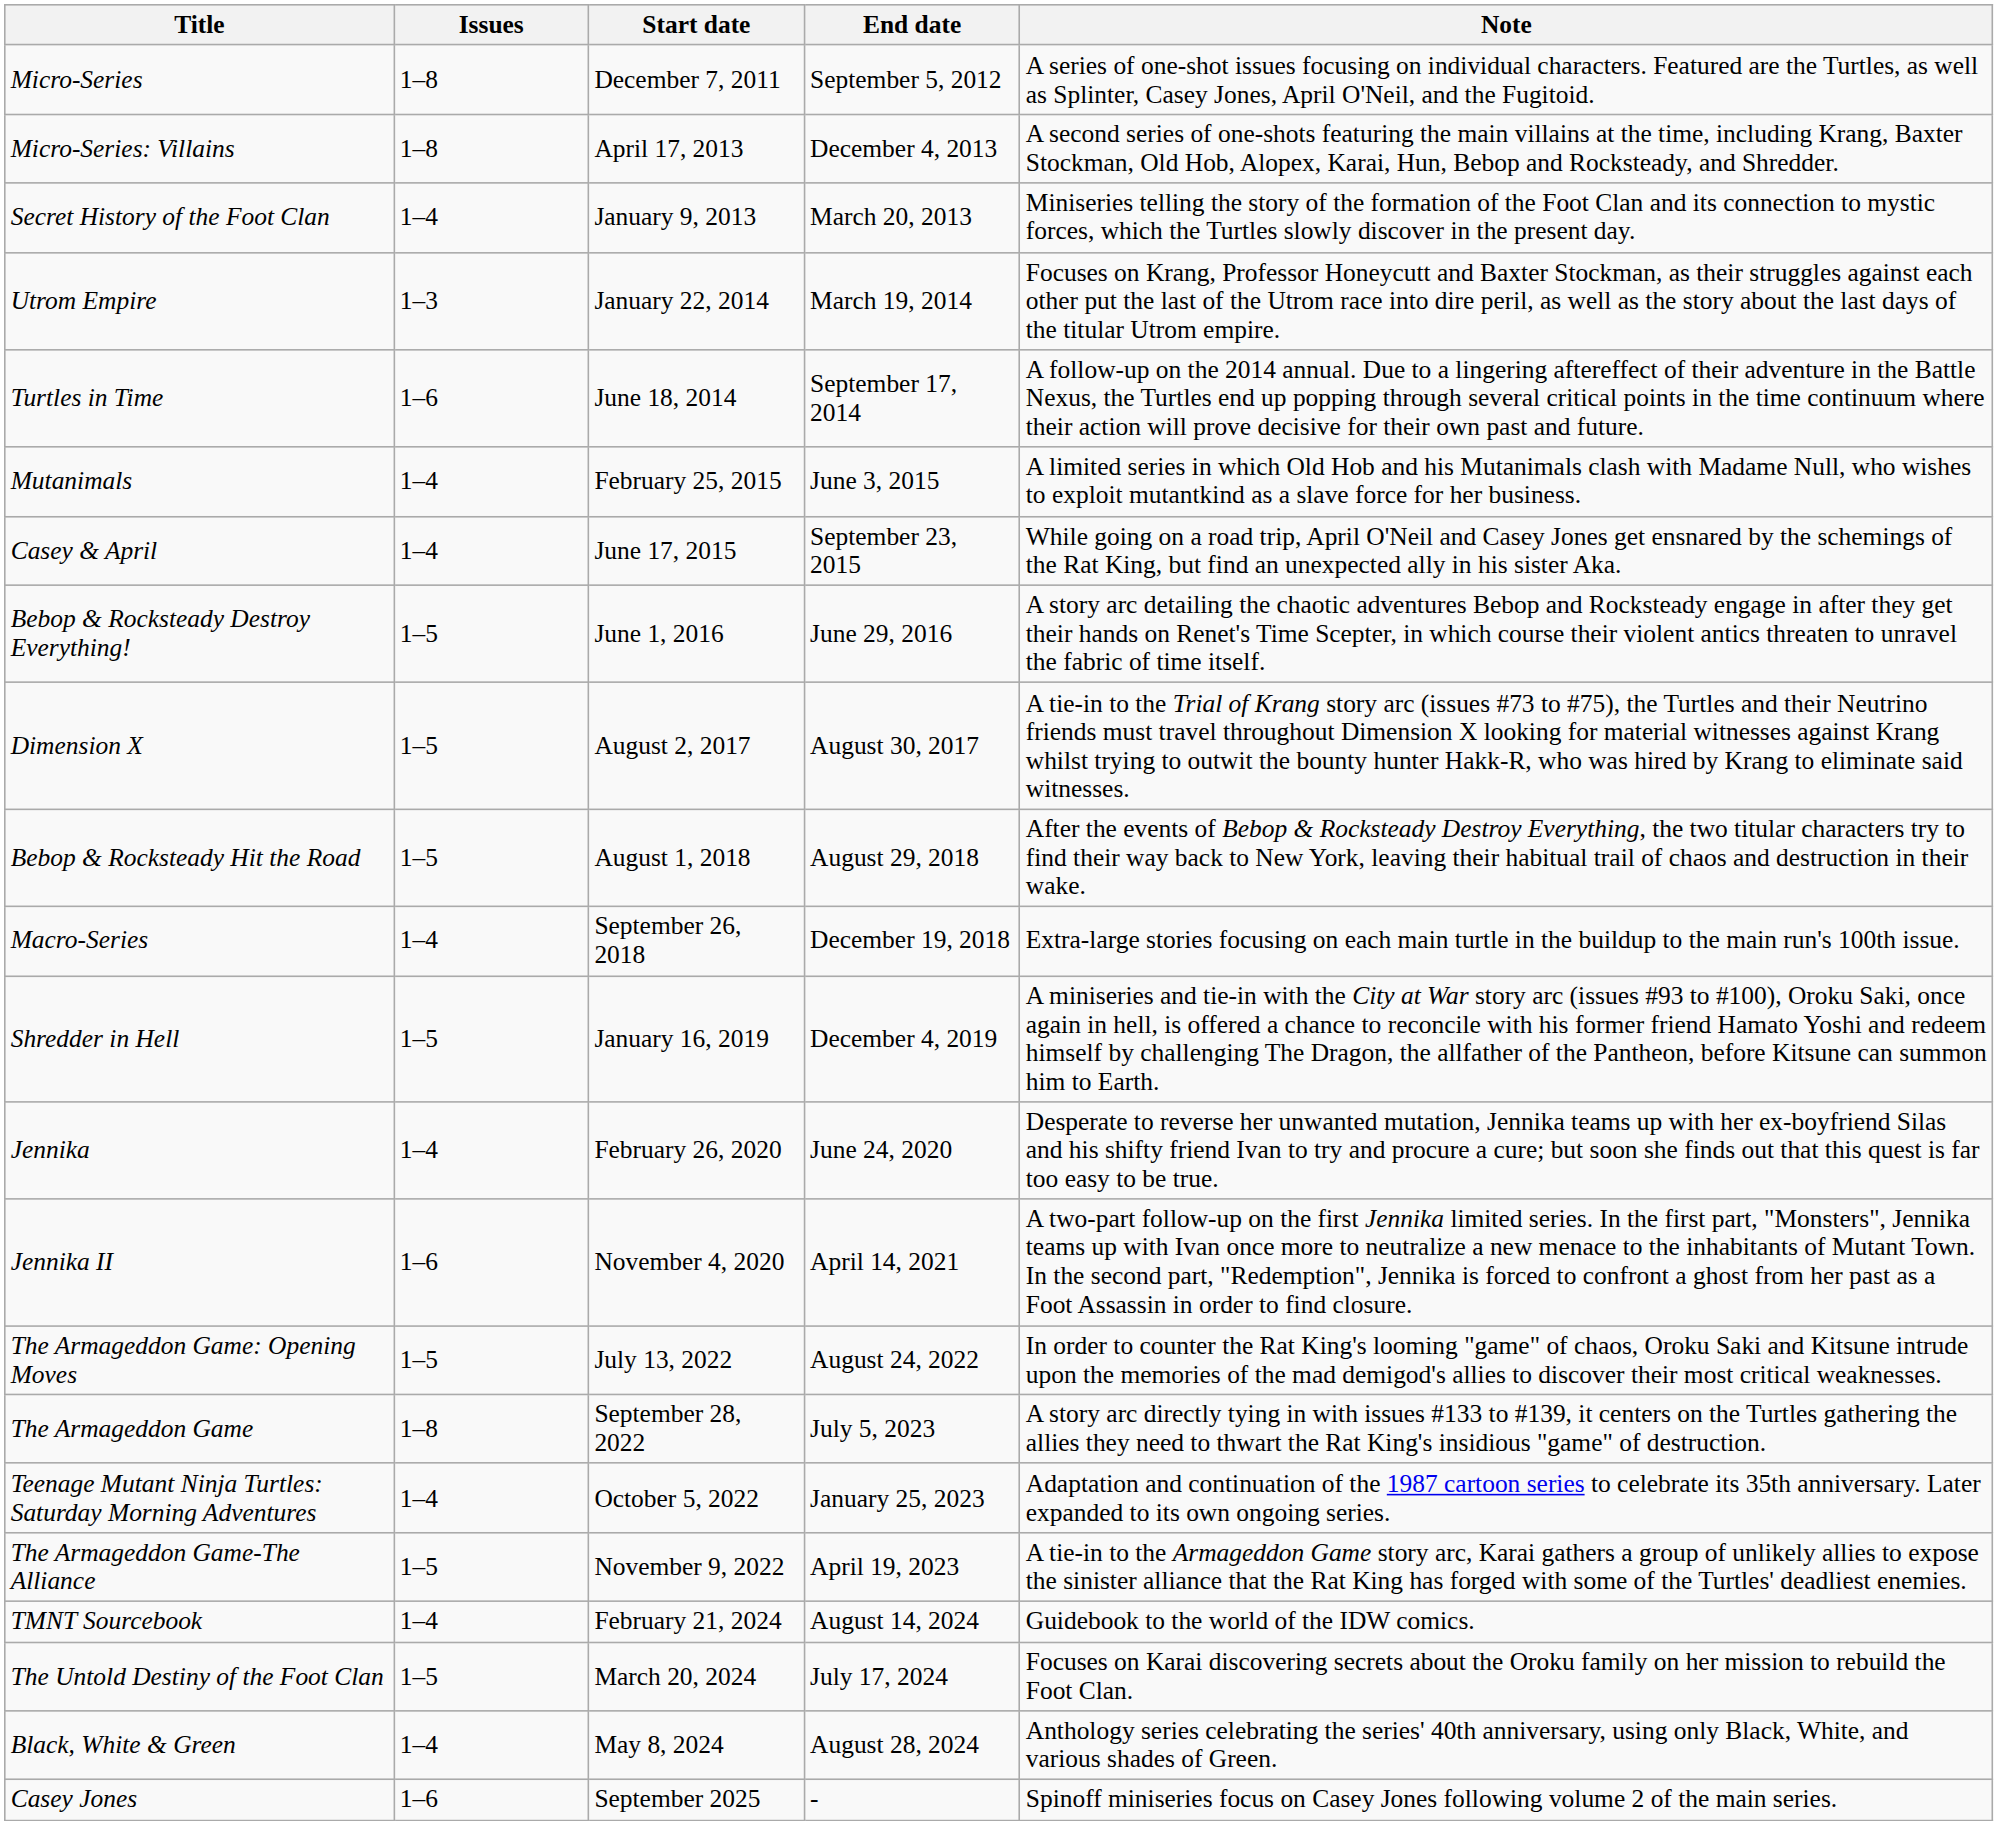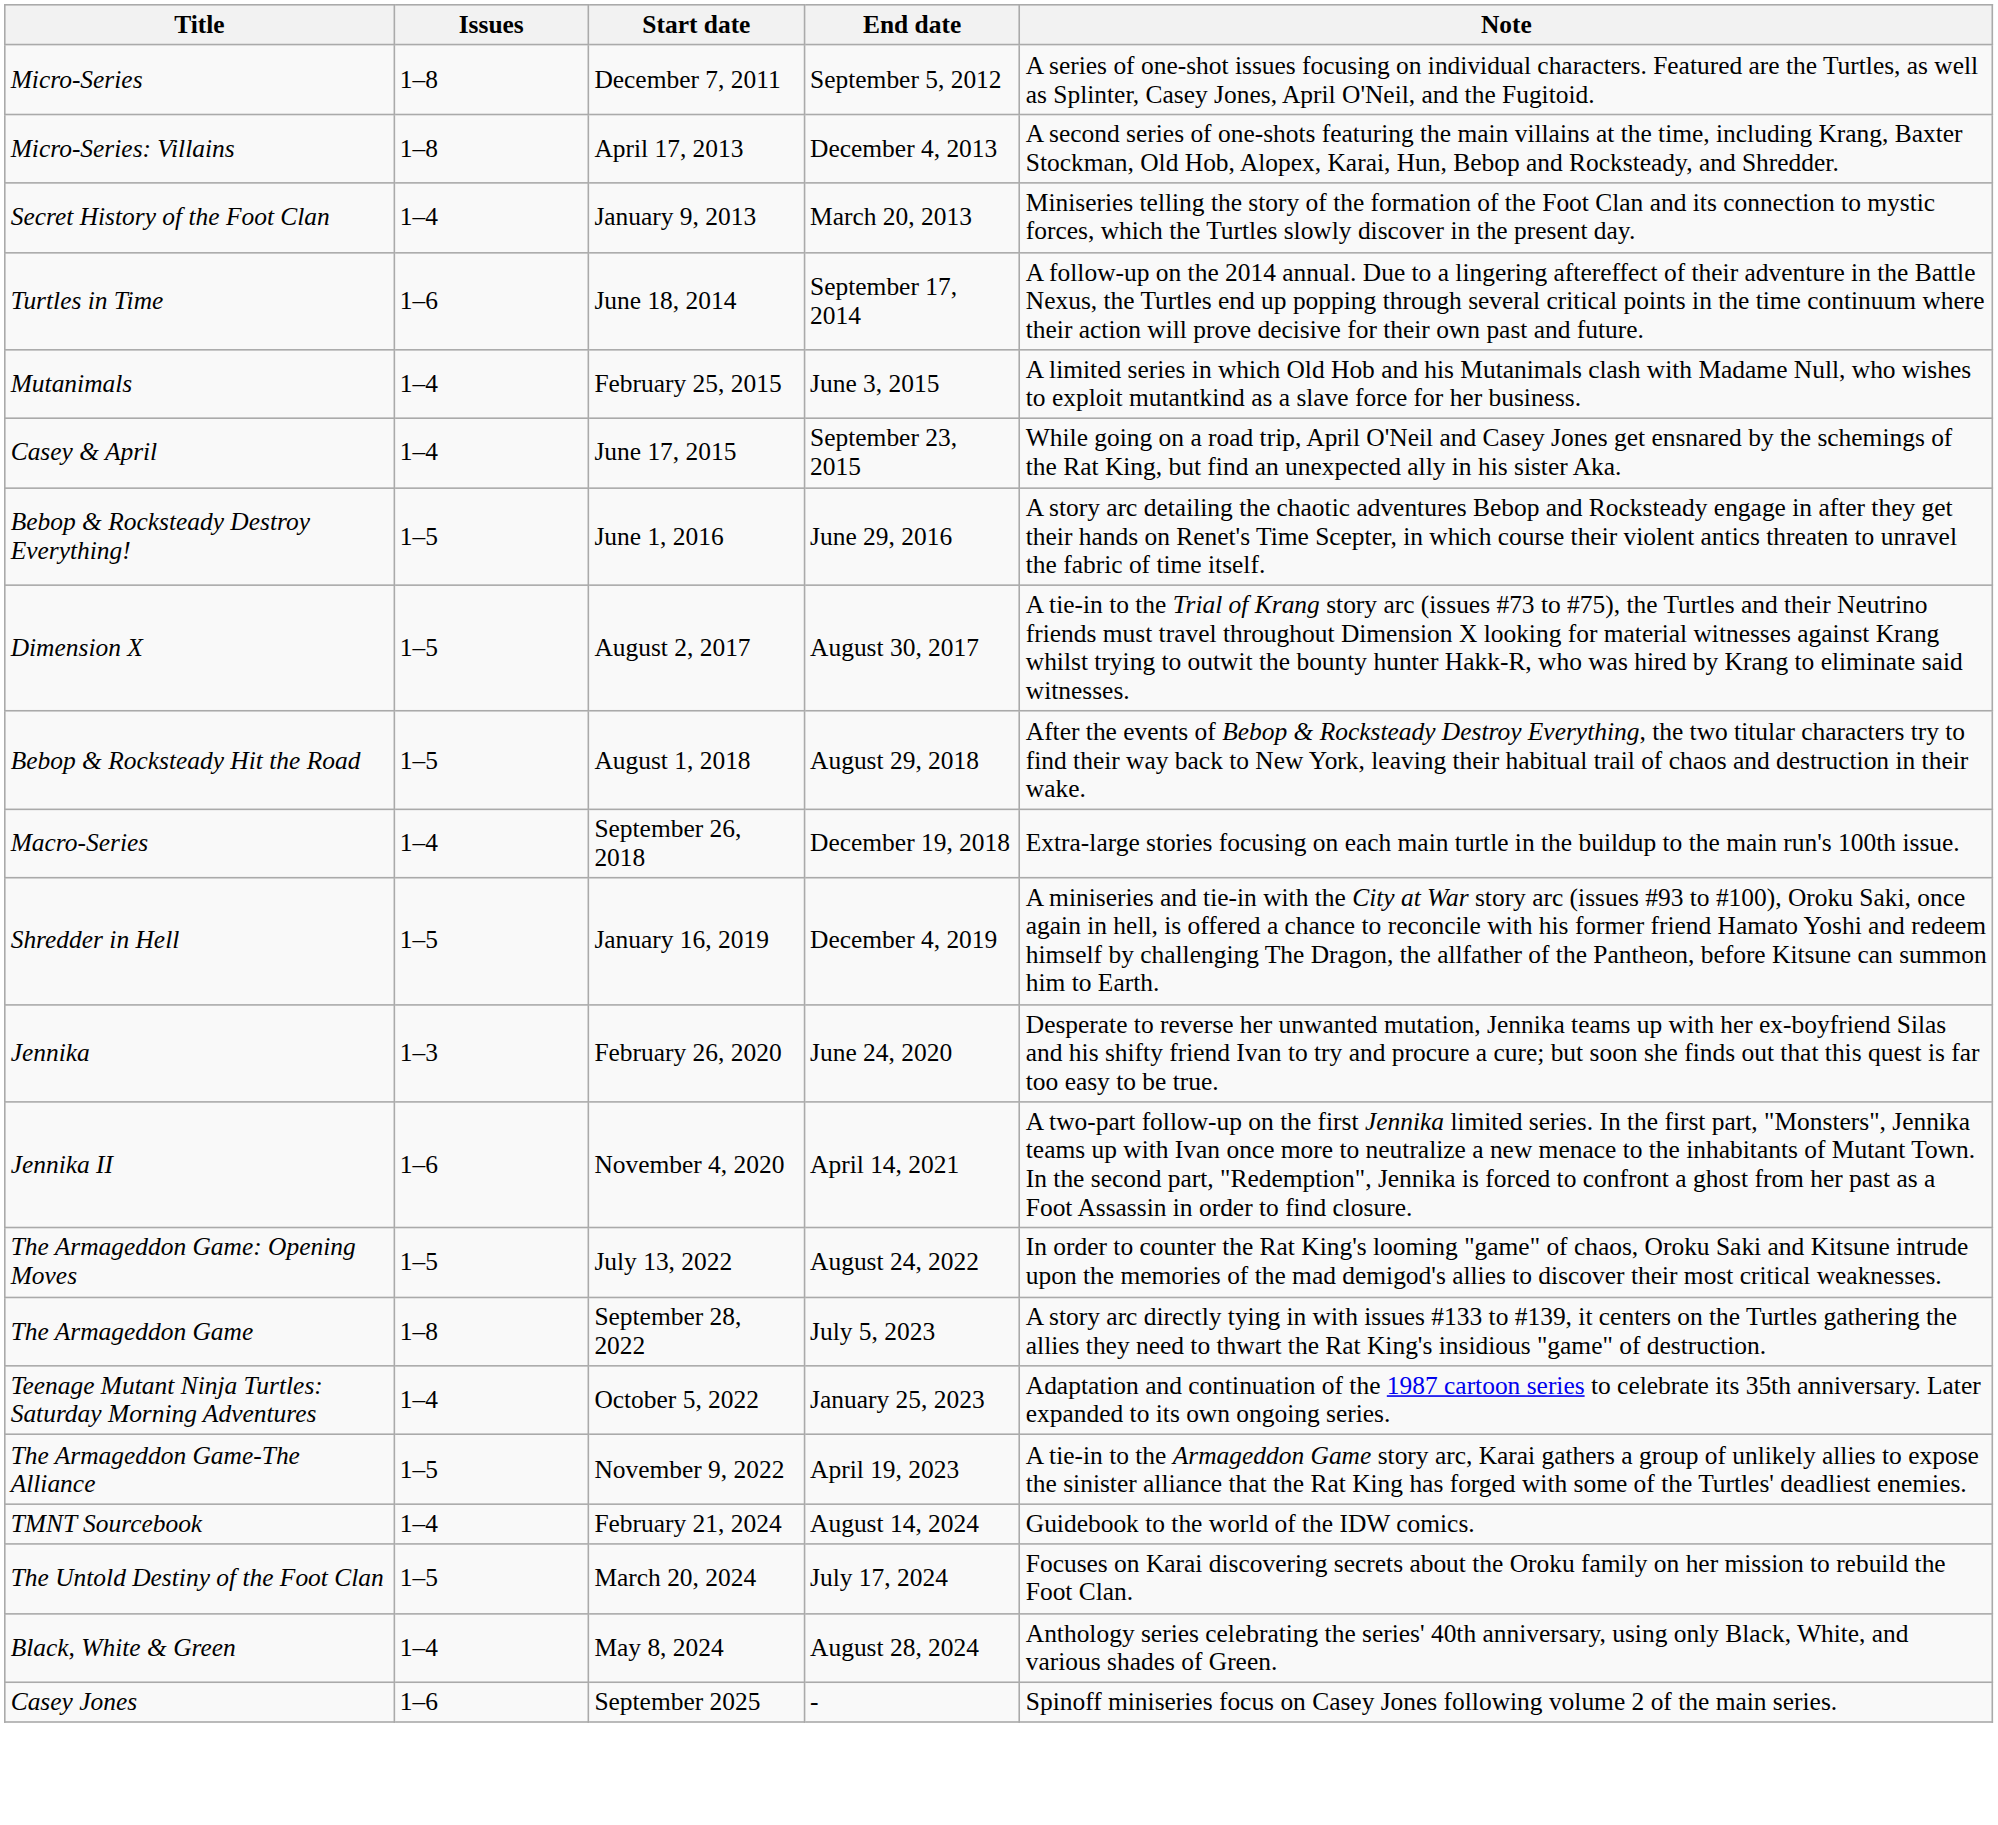 <table class="wikitable" width="99%">
 <tr>
 <th scope="col" width="10%" align="center">Title</th>
 <th scope="col" width="5%" align="center">Issues</th>
 <th scope="col" width="5%" align="center">Start date</th>
 <th scope="col" width="5%" align="center">End date</th>
 <th scope="col" width="25%" align="center">Note</th>
 </tr>
 <tr>
 <td><em> Micro-Series</em></td>
 <td>1–8</td>
 <td>December 7, 2011</td>
 <td>September 5, 2012</td>
 <td>A series of one-shot issues focusing on individual characters. Featured are the Turtles, as well as Splinter, Casey Jones, April O'Neil, and the Fugitoid.</td>
 </tr>
 <tr>
 <td><em>Micro-Series: Villains</em></td>
 <td>1–8</td>
 <td>April 17, 2013</td>
 <td>December 4, 2013</td>
 <td>A second series of one-shots featuring the main villains at the time, including Krang, Baxter Stockman, Old Hob, Alopex, Karai, Hun, Bebop and Rocksteady, and Shredder.</td>
 </tr>
 <tr>
 <td><em>Secret History of the Foot Clan</em></td>
 <td>1–4</td>
 <td>January 9, 2013</td>
 <td>March 20, 2013</td>
 <td>Miniseries telling the story of the formation of the Foot Clan and its connection to mystic forces, which the Turtles slowly discover in the present day.</td>
-</tr>
-<tr>
-<td><em>Utrom Empire</em></td>
-<td>1–3</td>
-<td>January 22, 2014</td>
-<td>March 19, 2014</td>
-<td>Focuses on Krang, Professor Honeycutt and Baxter Stockman, as their struggles against each other put the last of the Utrom race into dire peril, as well as the story about the last days of the titular Utrom empire.</td>
 </tr>
 <tr>
 <td><em>Turtles in Time</em></td>
 <td>1–6</td>
 <td>June 18, 2014</td>
 <td>September 17, 2014</td>
 <td>A follow-up on the 2014 annual. Due to a lingering aftereffect of their adventure in the Battle Nexus, the Turtles end up popping through several critical points in the time continuum where their action will prove decisive for their own past and future.</td>
 </tr>
 <tr>
 <td><em>Mutanimals</em></td>
 <td>1–4</td>
 <td>February 25, 2015</td>
 <td>June 3, 2015</td>
 <td>A limited series in which Old Hob and his Mutanimals clash with Madame Null, who wishes to exploit mutantkind as a slave force for her business.</td>
 </tr>
 <tr>
 <td><em>Casey & April</em></td>
 <td>1–4</td>
 <td>June 17, 2015</td>
 <td>September 23, 2015</td>
 <td>While going on a road trip, April O'Neil and Casey Jones get ensnared by the schemings of the Rat King, but find an unexpected ally in his sister Aka.</td>
 </tr>
 <tr>
 <td><em>Bebop & Rocksteady Destroy Everything!</em></td>
 <td>1–5</td>
 <td>June 1, 2016</td>
 <td>June 29, 2016</td>
 <td>A story arc detailing the chaotic adventures Bebop and Rocksteady engage in after they get their hands on Renet's Time Scepter, in which course their violent antics threaten to unravel the fabric of time itself.</td>
 </tr>
 <tr>
 <td><em>Dimension X</em></td>
 <td>1–5</td>
 <td>August 2, 2017</td>
 <td>August 30, 2017</td>
 <td>A tie-in to the <em>Trial of Krang</em> story arc (issues #73 to #75), the Turtles and their Neutrino friends must travel throughout Dimension X looking for material witnesses against Krang whilst trying to outwit the bounty hunter Hakk-R, who was hired by Krang to eliminate said witnesses.</td>
 </tr>
 <tr>
 <td><em>Bebop & Rocksteady Hit the Road</em></td>
 <td>1–5</td>
 <td>August 1, 2018</td>
 <td>August 29, 2018</td>
 <td>After the events of <em>Bebop & Rocksteady Destroy Everything</em>, the two titular characters try to find their way back to New York, leaving their habitual trail of chaos and destruction in their wake.</td>
 </tr>
 <tr>
 <td><em>Macro-Series</em></td>
 <td>1–4</td>
 <td>September 26, 2018</td>
 <td>December 19, 2018</td>
 <td>Extra-large stories focusing on each main turtle in the buildup to the main run's 100th issue.</td>
 </tr>
 <tr>
 <td><em>Shredder in Hell</em></td>
 <td>1–5</td>
 <td>January 16, 2019</td>
 <td>December 4, 2019</td>
 <td>A miniseries and tie-in with the <em>City at War</em> story arc (issues #93 to #100), Oroku Saki, once again in hell, is offered a chance to reconcile with his former friend Hamato Yoshi and redeem himself by challenging The Dragon, the allfather of the Pantheon, before Kitsune can summon him to Earth.</td>
 </tr>
 <tr>
 <td><em>Jennika</em></td>
-<td>1–4</td>
+<td>1–3</td>
 <td>February 26, 2020</td>
 <td>June 24, 2020</td>
 <td>Desperate to reverse her unwanted mutation, Jennika teams up with her ex-boyfriend Silas and his shifty friend Ivan to try and procure a cure; but soon she finds out that this quest is far too easy to be true.</td>
 </tr>
 <tr>
 <td><em>Jennika II</em></td>
 <td>1–6</td>
 <td>November 4, 2020</td>
 <td>April 14, 2021</td>
 <td>A two-part follow-up on the first <em>Jennika</em> limited series. In the first part, "Monsters", Jennika teams up with Ivan once more to neutralize a new menace to the inhabitants of Mutant Town. In the second part, "Redemption", Jennika is forced to confront a ghost from her past as a Foot Assassin in order to find closure.</td>
 </tr>
 <tr>
 <td><em>The Armageddon Game: Opening Moves</em></td>
 <td>1–5</td>
 <td>July 13, 2022</td>
 <td>August 24, 2022</td>
 <td>In order to counter the Rat King's looming "game" of chaos, Oroku Saki and Kitsune intrude upon the memories of the mad demigod's allies to discover their most critical weaknesses.</td>
 </tr>
 <tr>
 <td><em>The Armageddon Game</em></td>
 <td>1–8</td>
 <td>September 28, 2022</td>
 <td>July 5, 2023</td>
 <td>A story arc directly tying in with issues #133 to #139, it centers on the Turtles gathering the allies they need to thwart the Rat King's insidious "game" of destruction.</td>
 </tr>
 <tr>
 <td><em>Teenage Mutant Ninja Turtles: Saturday Morning Adventures</em></td>
 <td>1–4</td>
 <td>October 5, 2022</td>
 <td>January 25, 2023</td>
 <td>Adaptation and continuation of the <a href='#'>1987 cartoon series</a> to celebrate its 35th anniversary. Later expanded to its own ongoing series.</td>
 </tr>
 <tr>
 <td><em>The Armageddon Game-The Alliance</em></td>
 <td>1–5</td>
 <td>November 9, 2022</td>
 <td>April 19, 2023</td>
 <td>A tie-in to the <em>Armageddon Game</em> story arc, Karai gathers a group of unlikely allies to expose the sinister alliance that the Rat King has forged with some of the Turtles' deadliest enemies.</td>
 </tr>
 <tr>
 <td><em>TMNT Sourcebook</em></td>
 <td>1–4</td>
 <td>February 21, 2024</td>
 <td>August 14, 2024</td>
 <td>Guidebook to the world of the IDW comics.</td>
 </tr>
 <tr>
 <td><em>The Untold Destiny of the Foot Clan</em></td>
 <td>1–5</td>
 <td>March 20, 2024</td>
 <td>July 17, 2024</td>
 <td>Focuses on Karai discovering secrets about the Oroku family on her mission to rebuild the Foot Clan.</td>
 </tr>
 <tr>
 <td><em>Black, White & Green</em></td>
 <td>1–4</td>
 <td>May 8, 2024</td>
 <td>August 28, 2024</td>
 <td>Anthology series celebrating the series' 40th anniversary, using only Black, White, and various shades of Green.</td>
 </tr>
 <tr>
 <td><em>Casey Jones</em></td>
 <td>1–6</td>
 <td>September 2025</td>
 <td>-</td>
 <td>Spinoff miniseries focus on Casey Jones following volume 2 of the main series.</td>
 </tr>
 </table>
